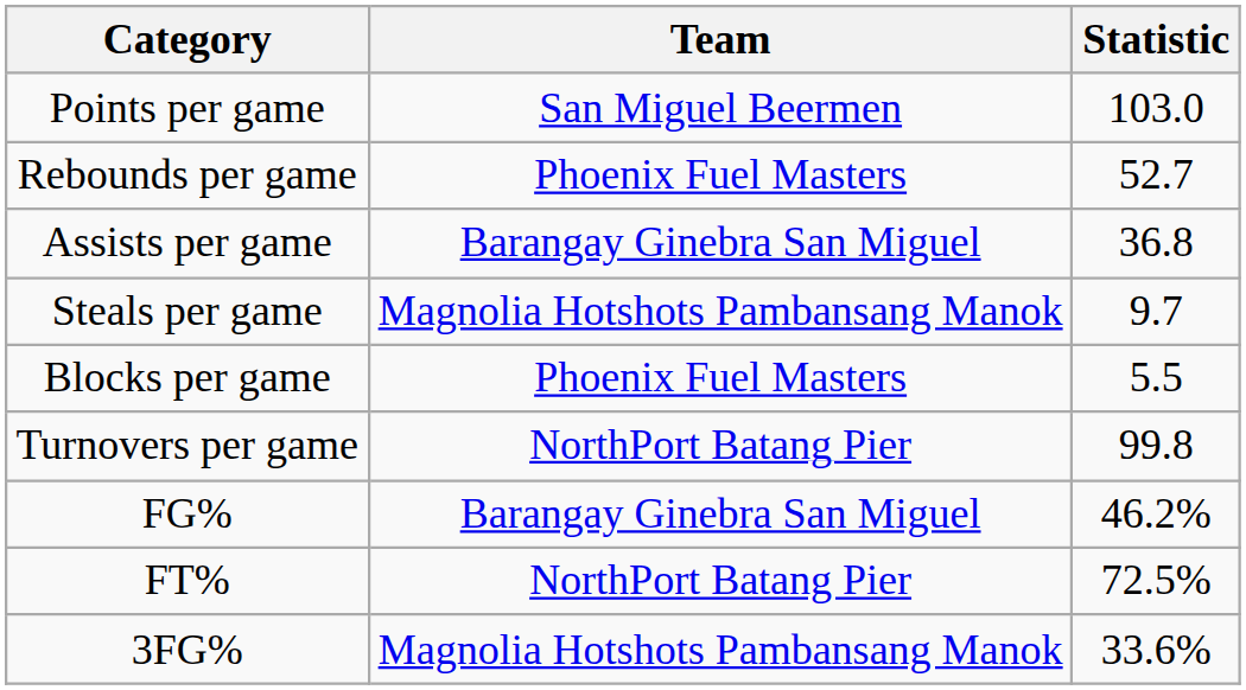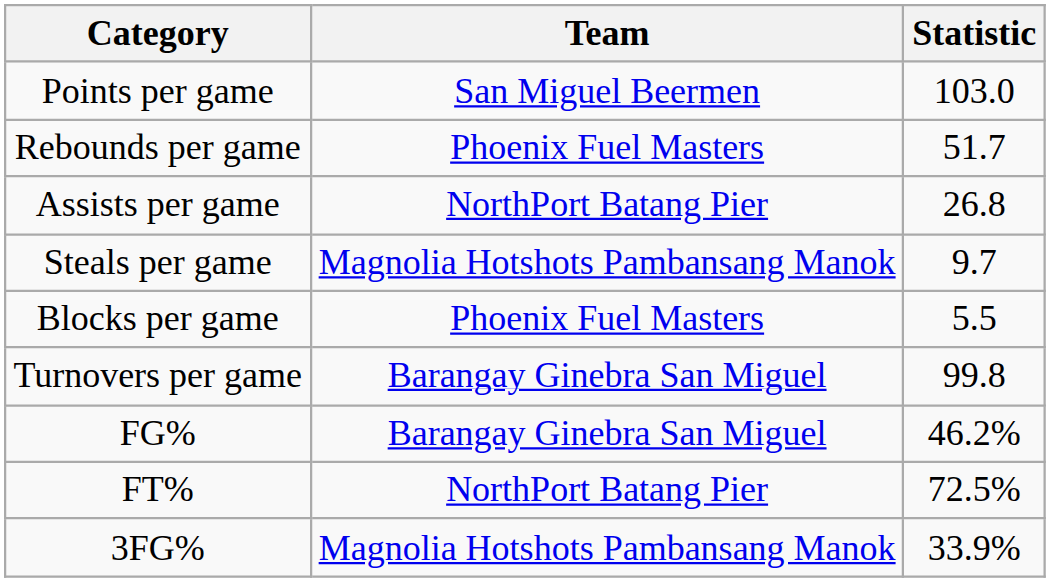 <table class="wikitable" style="text-align:center">
 <tr>
 <th>Category</th>
 <th>Team</th>
 <th>Statistic</th>
 </tr>
 <tr>
 <td>Points per game</td>
 <td><a href='#'>San Miguel Beermen</a></td>
 <td>103.0</td>
 </tr>
 <tr>
 <td>Rebounds per game</td>
 <td><a href='#'>Phoenix Fuel Masters</a></td>
-<td>52.7</td>
+<td>51.7</td>
 </tr>
 <tr>
 <td>Assists per game</td>
-<td><a href='#'>Barangay Ginebra San Miguel</a></td>
-<td>36.8</td>
+<td><a href='#'>NorthPort Batang Pier</a></td>
+<td>26.8</td>
 </tr>
 <tr>
 <td>Steals per game</td>
 <td><a href='#'>Magnolia Hotshots Pambansang Manok</a></td>
 <td>9.7</td>
 </tr>
 <tr>
 <td>Blocks per game</td>
 <td><a href='#'>Phoenix Fuel Masters</a></td>
 <td>5.5</td>
 </tr>
 <tr>
 <td>Turnovers per game</td>
-<td><a href='#'>NorthPort Batang Pier</a></td>
+<td><a href='#'>Barangay Ginebra San Miguel</a></td>
 <td>99.8</td>
 </tr>
 <tr>
 <td>FG%</td>
 <td><a href='#'>Barangay Ginebra San Miguel</a></td>
 <td>46.2%</td>
 </tr>
 <tr>
 <td>FT%</td>
 <td><a href='#'>NorthPort Batang Pier</a></td>
 <td>72.5%</td>
 </tr>
 <tr>
 <td>3FG%</td>
 <td><a href='#'>Magnolia Hotshots Pambansang Manok</a></td>
-<td>33.6%</td>
+<td>33.9%</td>
 </tr>
 </table>
